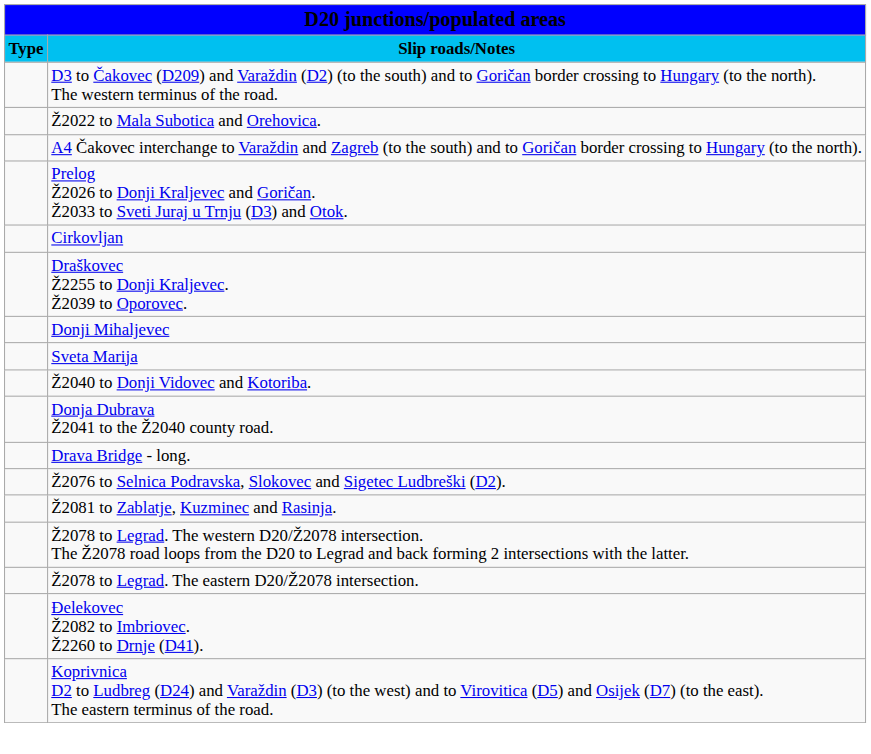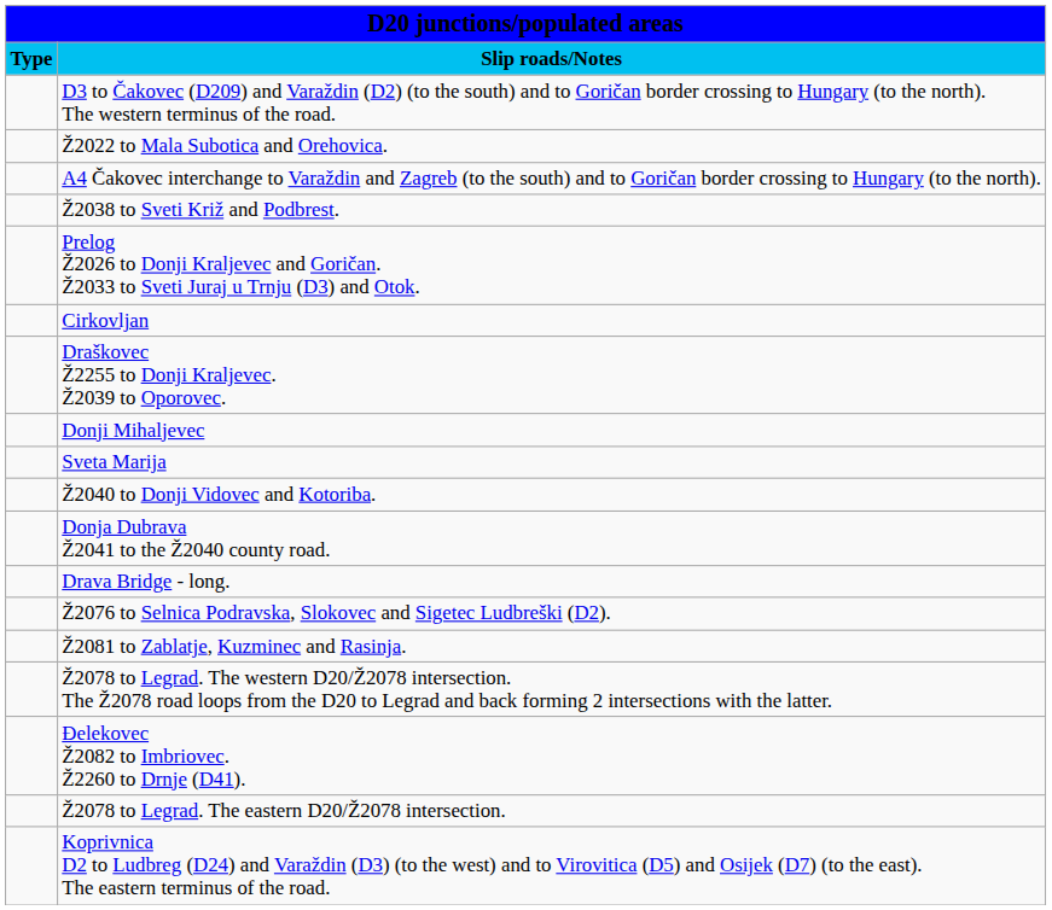 <table class="wikitable">
 <tr>
 <td colspan=2 bgcolor=blue align=center style=margin-top:15><span><big><strong>D20 junctions/populated areas</strong></big></span></td>
 </tr>
 <tr>
 <td align=center bgcolor=00c0f0><strong>Type</strong></td>
 <td align=center bgcolor=00c0f0><strong>Slip roads/Notes</strong></td>
 </tr>
 <tr>
 <td></td>
 <td> <a href='#'>D3</a> to <a href='#'>Čakovec</a> (<a href='#'>D209</a>) and <a href='#'>Varaždin</a> (<a href='#'>D2</a>) (to the south) and to <a href='#'>Goričan</a> border crossing to <a href='#'>Hungary</a> (to the north).<br>The western terminus of the road.</td>
 </tr>
 <tr>
 <td></td>
 <td>Ž2022 to <a href='#'>Mala Subotica</a> and <a href='#'>Orehovica</a>.</td>
 </tr>
 <tr>
 <td></td>
 <td> <a href='#'>A4</a> Čakovec interchange to <a href='#'>Varaždin</a> and <a href='#'>Zagreb</a> (to the south) and to <a href='#'>Goričan</a> border crossing to <a href='#'>Hungary</a> (to the north).</td>
+</tr>
+<tr>
+<td></td>
+<td>Ž2038 to <a href='#'>Sveti Križ</a> and <a href='#'>Podbrest</a>.</td>
 </tr>
 <tr>
 <td></td>
 <td><a href='#'>Prelog</a><br>Ž2026 to <a href='#'>Donji Kraljevec</a> and <a href='#'>Goričan</a>.<br>Ž2033 to <a href='#'>Sveti Juraj u Trnju</a> (<a href='#'>D3</a>) and <a href='#'>Otok</a>.</td>
 </tr>
 <tr>
 <td></td>
 <td><a href='#'>Cirkovljan</a></td>
 </tr>
 <tr>
 <td></td>
 <td><a href='#'>Draškovec</a><br>Ž2255 to <a href='#'>Donji Kraljevec</a>.<br>Ž2039 to <a href='#'>Oporovec</a>.</td>
 </tr>
 <tr>
 <td></td>
 <td><a href='#'>Donji Mihaljevec</a></td>
 </tr>
 <tr>
 <td></td>
 <td><a href='#'>Sveta Marija</a></td>
 </tr>
 <tr>
 <td></td>
 <td>Ž2040 to <a href='#'>Donji Vidovec</a> and <a href='#'>Kotoriba</a>.</td>
 </tr>
 <tr>
 <td></td>
 <td><a href='#'>Donja Dubrava</a><br>Ž2041 to the Ž2040 county road.</td>
 </tr>
 <tr>
 <td></td>
 <td><a href='#'>Drava Bridge</a> -  long.</td>
 </tr>
 <tr>
 <td></td>
 <td>Ž2076 to <a href='#'>Selnica Podravska</a>, <a href='#'>Slokovec</a> and <a href='#'>Sigetec Ludbreški</a> (<a href='#'>D2</a>).</td>
 </tr>
 <tr>
 <td></td>
 <td>Ž2081 to <a href='#'>Zablatje</a>, <a href='#'>Kuzminec</a> and <a href='#'>Rasinja</a>.</td>
 </tr>
 <tr>
 <td></td>
 <td>Ž2078 to <a href='#'>Legrad</a>. The western D20/Ž2078 intersection.<br>The Ž2078 road loops from the D20 to Legrad and back forming 2 intersections with the latter.</td>
 </tr>
 <tr>
 <td></td>
-<td>Ž2078 to <a href='#'>Legrad</a>. The eastern D20/Ž2078 intersection.</td>
+<td><a href='#'>Đelekovec</a><br>Ž2082 to <a href='#'>Imbriovec</a>.<br>Ž2260 to <a href='#'>Drnje</a> (<a href='#'>D41</a>).</td>
 </tr>
 <tr>
 <td></td>
-<td><a href='#'>Đelekovec</a><br>Ž2082 to <a href='#'>Imbriovec</a>.<br>Ž2260 to <a href='#'>Drnje</a> (<a href='#'>D41</a>).</td>
+<td>Ž2078 to <a href='#'>Legrad</a>. The eastern D20/Ž2078 intersection.</td>
 </tr>
 <tr>
 <td></td>
 <td><a href='#'>Koprivnica</a><br> <a href='#'>D2</a> to <a href='#'>Ludbreg</a> (<a href='#'>D24</a>) and <a href='#'>Varaždin</a> (<a href='#'>D3</a>) (to the west) and to <a href='#'>Virovitica</a> (<a href='#'>D5</a>) and <a href='#'>Osijek</a> (<a href='#'>D7</a>) (to the east).<br>The eastern terminus of the road.</td>
 </tr>
 </table>
